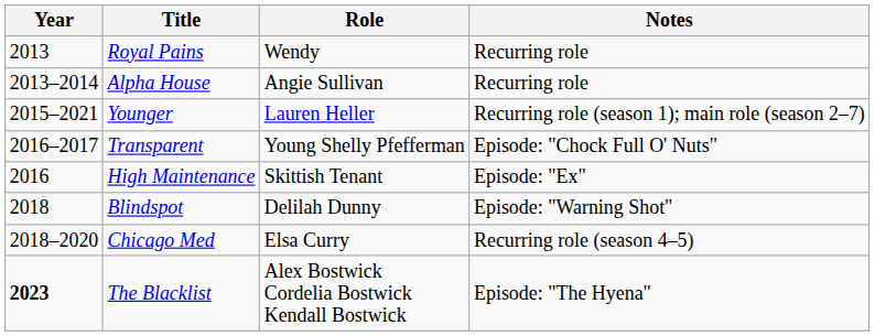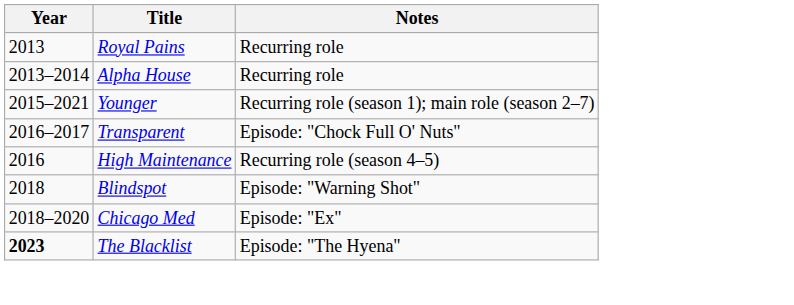 <table class="wikitable sortable">
 <tr>
 <th>Year</th>
 <th>Title</th>
-<th>Role</th>
 <th class="unsortable">Notes</th>
 </tr>
 <tr>
 <td>2013</td>
 <td><em><a href='#'>Royal Pains</a></em></td>
-<td>Wendy</td>
 <td>Recurring role</td>
 </tr>
 <tr>
 <td>2013–2014</td>
 <td><em><a href='#'>Alpha House</a></em></td>
-<td>Angie Sullivan</td>
 <td>Recurring role</td>
 </tr>
 <tr>
 <td>2015–2021</td>
 <td><em><a href='#'>Younger</a></em></td>
-<td><a href='#'>Lauren Heller</a></td>
 <td>Recurring role (season 1); main role (season 2–7)</td>
 </tr>
 <tr>
 <td>2016–2017</td>
 <td><em><a href='#'>Transparent</a></em></td>
-<td>Young Shelly Pfefferman</td>
 <td>Episode: "Chock Full O' Nuts"</td>
 </tr>
 <tr>
 <td>2016</td>
 <td><em><a href='#'>High Maintenance</a></em></td>
-<td>Skittish Tenant</td>
-<td>Episode: "Ex"</td>
+<td>Recurring role (season 4–5)</td>
 </tr>
 <tr>
 <td>2018</td>
 <td><em><a href='#'>Blindspot</a></em></td>
-<td>Delilah Dunny</td>
 <td>Episode: "Warning Shot"</td>
 </tr>
 <tr>
 <td>2018–2020</td>
 <td><em><a href='#'>Chicago Med</a></em></td>
-<td>Elsa Curry</td>
-<td>Recurring role (season 4–5)</td>
+<td>Episode: "Ex"</td>
 </tr>
 <tr>
 <td><strong>2023</strong></td>
 <td><em><a href='#'>The Blacklist</a></em></td>
-<td>Alex Bostwick <br>Cordelia Bostwick <br>Kendall Bostwick</td>
 <td>Episode: "The Hyena"</td>
 </tr>
 </table>
